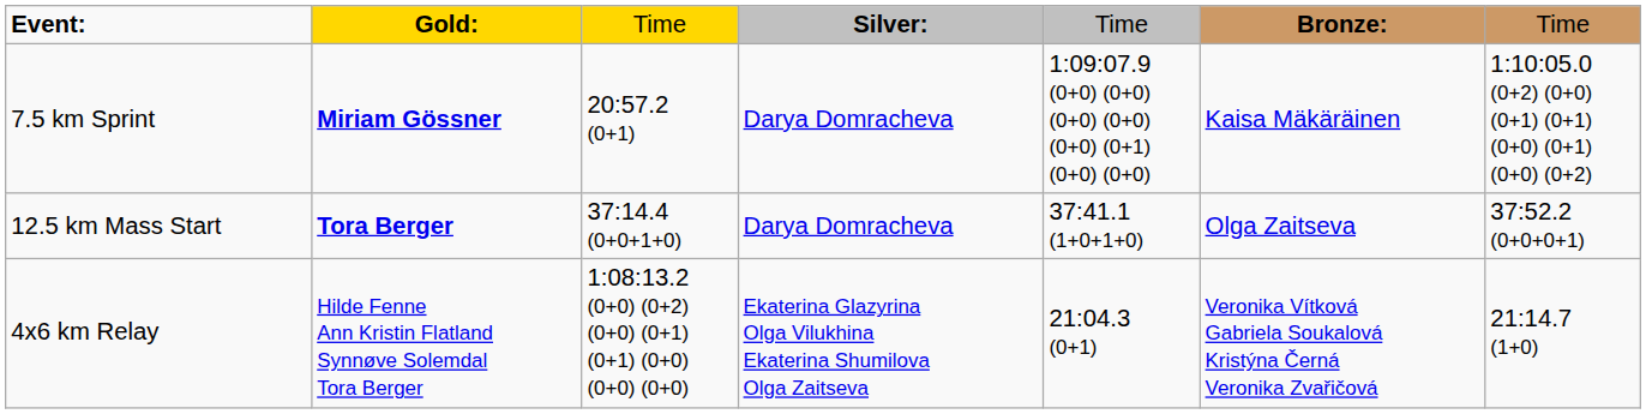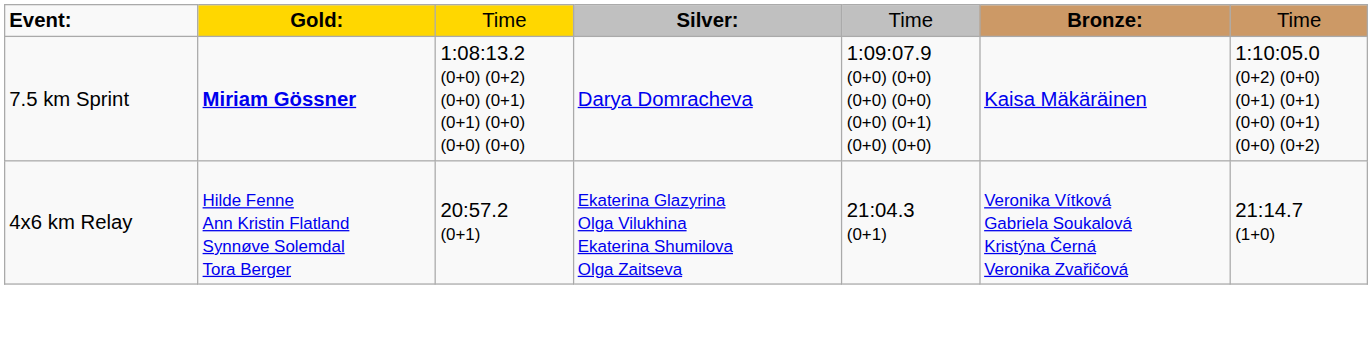 <table class="wikitable" width=85%>
 <tr>
 <td><strong>Event:</strong></td>
 <td style="text-align:center;background-color:gold;"><strong>Gold:</strong></td>
 <td style="text-align:center;background-color:gold;">Time</td>
 <td style="text-align:center;background-color:silver;"><strong>Silver:</strong></td>
 <td style="text-align:center;background-color:silver;">Time</td>
 <td style="text-align:center;background-color:#CC9966;"><strong>Bronze:</strong></td>
 <td style="text-align:center;background-color:#CC9966;">Time</td>
 </tr>
 <tr>
 <td>7.5 km Sprint<br></td>
 <td><strong><a href='#'>Miriam Gössner</a></strong><br><small></small></td>
-<td>20:57.2<br><small>(0+1)</small></td>
+<td>1:08:13.2<br><small>(0+0) (0+2)<br>(0+0) (0+1)<br>(0+1) (0+0)<br>(0+0) (0+0)</small></td>
 <td><a href='#'>Darya Domracheva</a><br><small></small></td>
 <td>1:09:07.9<br><small>(0+0) (0+0)<br>(0+0) (0+0)<br>(0+0) (0+1)<br>(0+0) (0+0)</small></td>
 <td><a href='#'>Kaisa Mäkäräinen</a><br><small></small></td>
 <td>1:10:05.0<br><small>(0+2) (0+0)<br>(0+1) (0+1)<br>(0+0) (0+1)<br>(0+0) (0+2)</small></td>
 </tr>
 <tr>
-<td>12.5 km Mass Start<br></td>
-<td><strong><a href='#'>Tora Berger</a></strong><br><small></small></td>
-<td>37:14.4<br><small>(0+0+1+0)</small></td>
-<td><a href='#'>Darya Domracheva</a><br><small></small></td>
-<td>37:41.1<br><small>(1+0+1+0)</small></td>
-<td><a href='#'>Olga Zaitseva</a><br><small></small></td>
-<td>37:52.2<br><small>(0+0+0+1)</small></td>
-</tr>
-<tr>
 <td>4x6 km Relay<br></td>
 <td><strong></strong><br><small><a href='#'>Hilde Fenne</a><br><a href='#'>Ann Kristin Flatland</a><br><a href='#'>Synnøve Solemdal</a><br><a href='#'>Tora Berger</a></small></td>
-<td>1:08:13.2<br><small>(0+0) (0+2)<br>(0+0) (0+1)<br>(0+1) (0+0)<br>(0+0) (0+0)</small></td>
+<td>20:57.2<br><small>(0+1)</small></td>
 <td><br><small><a href='#'>Ekaterina Glazyrina</a><br><a href='#'>Olga Vilukhina</a><br><a href='#'>Ekaterina Shumilova</a><br><a href='#'>Olga Zaitseva</a></small></td>
 <td>21:04.3<br><small>(0+1)</small></td>
 <td><br><small><a href='#'>Veronika Vítková</a><br><a href='#'>Gabriela Soukalová</a><br><a href='#'>Kristýna Černá</a><br><a href='#'>Veronika Zvařičová</a></small></td>
 <td>21:14.7<br><small>(1+0)</small></td>
 </tr>
 </table>
